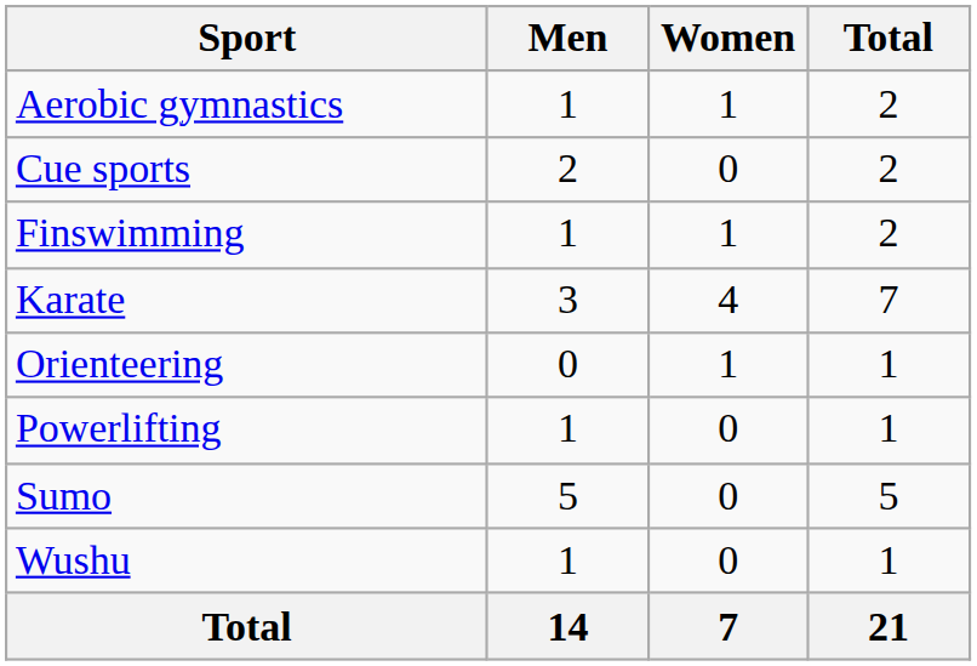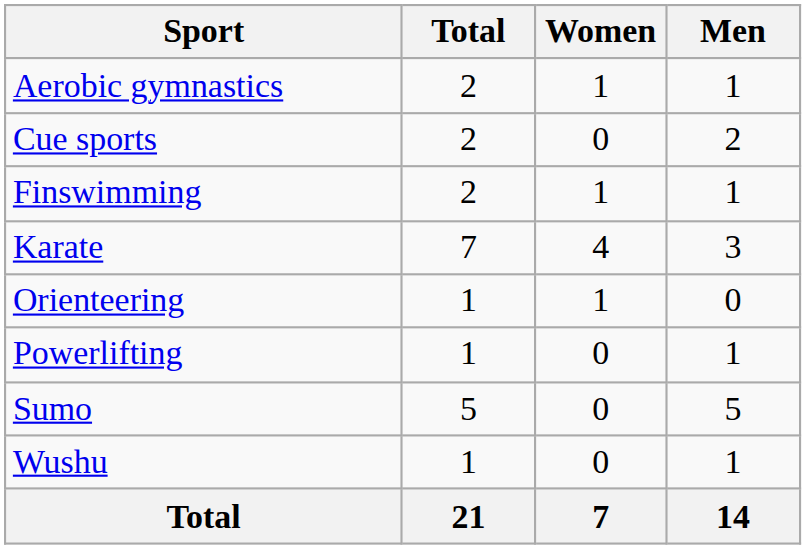 <table class="wikitable sortable" style="text-align:center;">
 <tr>
 <th width=180>Sport</th>
+<th width=55>Total</th>
+<th width=55>Women</th>
 <th width=55>Men</th>
-<th width=55>Women</th>
-<th width=55>Total</th>
 </tr>
 <tr>
 <td align=left><a href='#'>Aerobic gymnastics</a></td>
+<td>2</td>
 <td>1</td>
 <td>1</td>
-<td>2</td>
 </tr>
 <tr>
 <td align=left><a href='#'>Cue sports</a></td>
 <td>2</td>
 <td>0</td>
 <td>2</td>
 </tr>
 <tr>
 <td align=left><a href='#'>Finswimming</a></td>
+<td>2</td>
 <td>1</td>
 <td>1</td>
-<td>2</td>
 </tr>
 <tr>
 <td align=left><a href='#'>Karate</a></td>
+<td>7</td>
+<td>4</td>
 <td>3</td>
-<td>4</td>
-<td>7</td>
 </tr>
 <tr>
 <td align=left><a href='#'>Orienteering</a></td>
-<td>0</td>
 <td>1</td>
 <td>1</td>
+<td>0</td>
 </tr>
 <tr>
 <td align=left><a href='#'>Powerlifting</a></td>
 <td>1</td>
 <td>0</td>
 <td>1</td>
 </tr>
 <tr>
 <td align=left><a href='#'>Sumo</a></td>
 <td>5</td>
 <td>0</td>
 <td>5</td>
 </tr>
 <tr>
 <td align=left><a href='#'>Wushu</a></td>
 <td>1</td>
 <td>0</td>
 <td>1</td>
 </tr>
 <tr>
 <th>Total</th>
+<th>21</th>
+<th>7</th>
 <th>14</th>
-<th>7</th>
-<th>21</th>
 </tr>
 </table>
